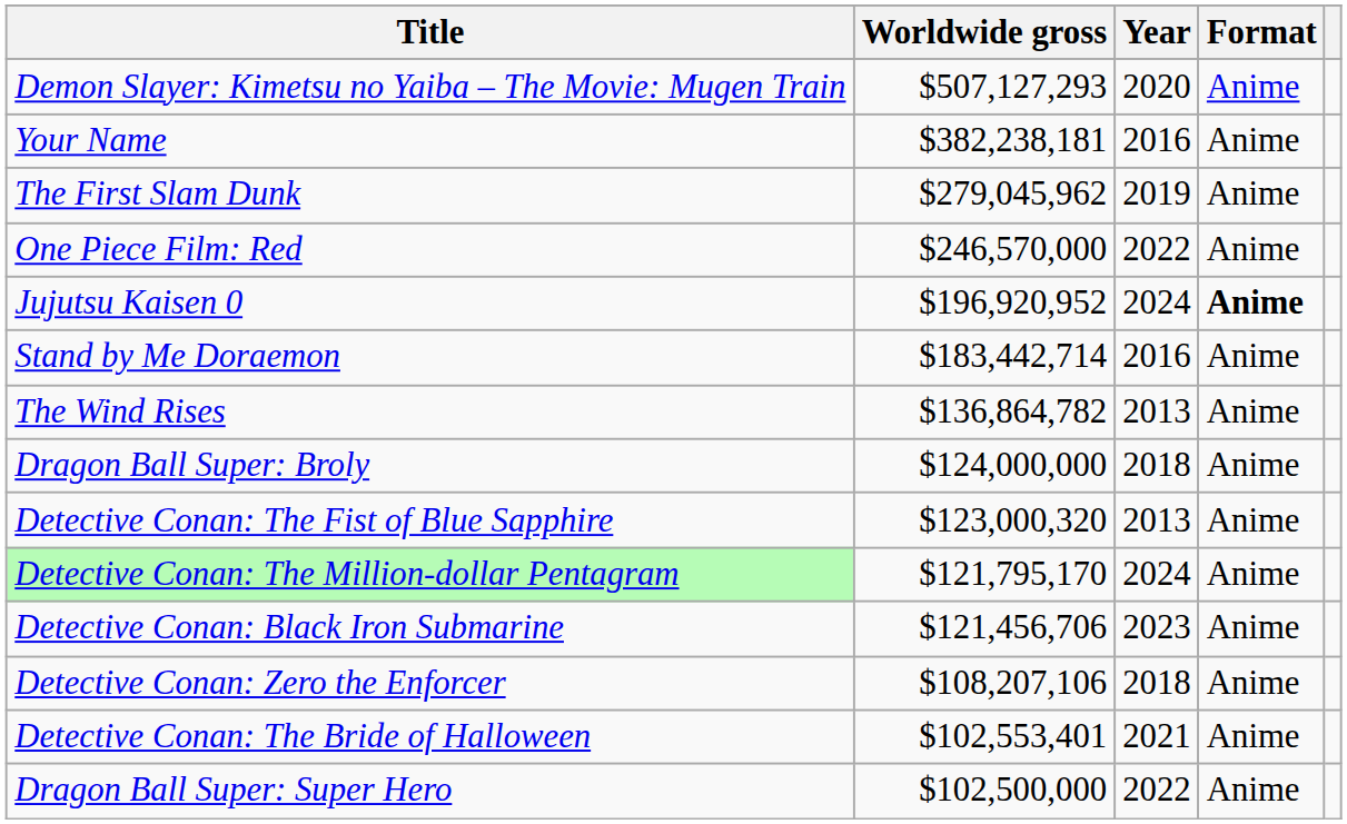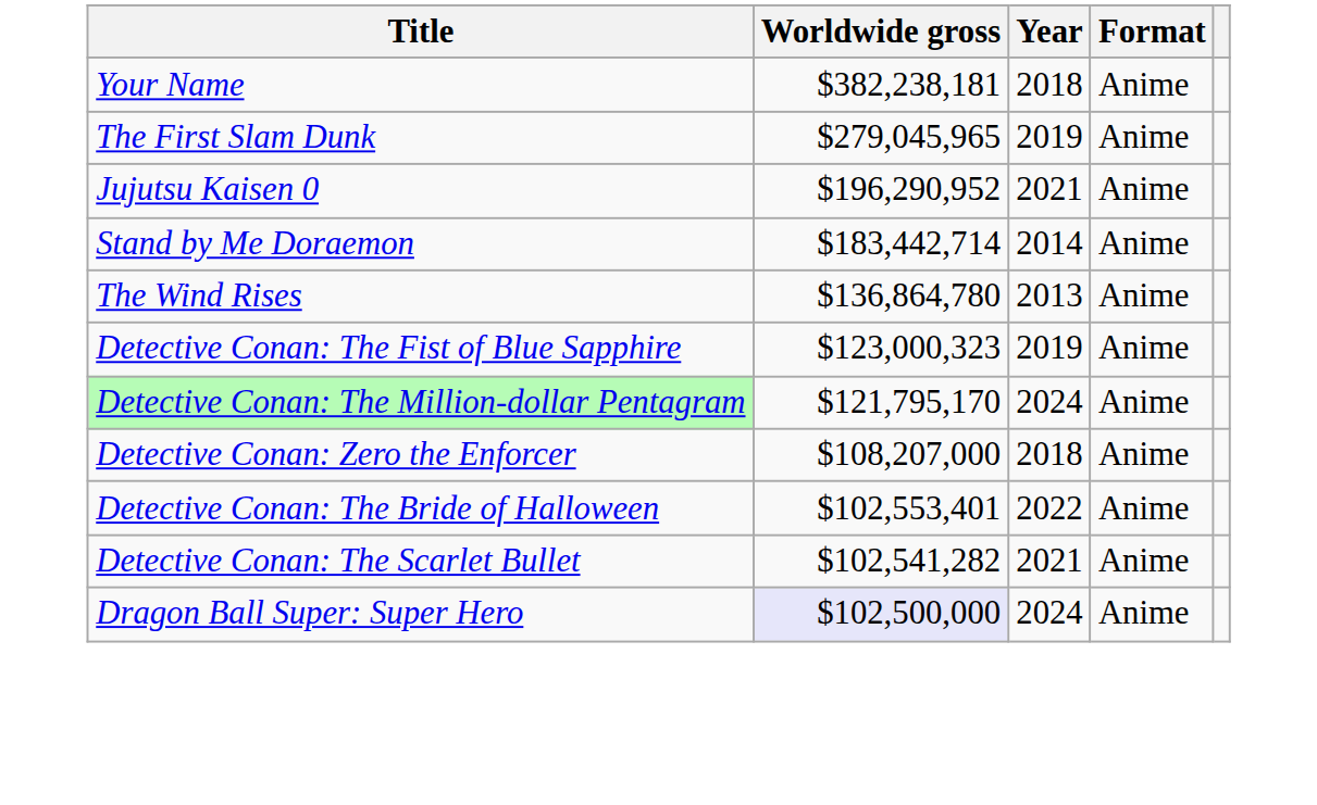 <table class="wikitable sortable plainrowheaders static-row-numbers" style="margin:auto; margin:auto">
 <tr>
 <th scope="col">Title</th>
 <th scope="col">Worldwide gross</th>
 <th scope="col">Year</th>
 <th>Format</th>
 <th scope="col" class="unsortable"></th>
 </tr>
 <tr>
-<td scope="row"><em><a href='#'>Demon Slayer: Kimetsu no Yaiba – The Movie: Mugen Train</a></em></td>
-<td align="right">$507,127,293</td>
-<td style="text-align:center;">2020</td>
-<td><a href='#'>Anime</a></td>
-<td style="text-align:center"></td>
-</tr>
-<tr>
 <td scope="row"><em><a href='#'>Your Name</a></em></td>
 <td align="right">$382,238,181</td>
-<td style="text-align:center;">2016</td>
+<td style="text-align:center;">2018</td>
 <td>Anime</td>
 <td style="text-align:center;"></td>
 </tr>
 <tr>
 <td scope="row"><em><a href='#'>The First Slam Dunk</a></em></td>
-<td align="right">$279,045,962</td>
+<td align="right">$279,045,965</td>
 <td style="text-align:center;">2019</td>
 <td>Anime</td>
 <td style="text-align:center;"></td>
 </tr>
 <tr>
-<td scope="row"><em><a href='#'>One Piece Film: Red</a></em></td>
-<td align="right">$246,570,000</td>
-<td style="text-align:center;">2022</td>
+<td scope="row"><em><a href='#'>Jujutsu Kaisen 0</a></em></td>
+<td align="right">$196,290,952</td>
+<td style="text-align:center;">2021</td>
 <td>Anime</td>
-<td style="text-align:center;"></td>
-</tr>
-<tr>
-<td scope="row"><em><a href='#'>Jujutsu Kaisen 0</a></em></td>
-<td align="right">$196,920,952</td>
-<td style="text-align:center;">2024</td>
-<td><strong>Anime</strong></td>
 <td style="text-align:center;"></td>
 </tr>
 <tr>
 <td scope="row"><em><a href='#'>Stand by Me Doraemon</a></em></td>
 <td align="right">$183,442,714</td>
-<td style="text-align:center;">2016</td>
+<td style="text-align:center;">2014</td>
 <td>Anime</td>
 <td style="text-align:center;"></td>
 </tr>
 <tr>
 <td scope="row"><em><a href='#'>The Wind Rises</a></em></td>
-<td align="right">$136,864,782</td>
+<td align="right">$136,864,780</td>
 <td style="text-align:center;">2013</td>
 <td>Anime</td>
 <td style="text-align:center;"></td>
 </tr>
 <tr>
-<td scope="row"><em><a href='#'>Dragon Ball Super: Broly</a></em></td>
-<td align="right">$124,000,000</td>
-<td style="text-align:center;">2018</td>
-<td>Anime</td>
-<td style="text-align:center;"></td>
-</tr>
-<tr>
 <td scope="row"><em><a href='#'>Detective Conan: The Fist of Blue Sapphire</a></em></td>
-<td align="right">$123,000,320</td>
-<td style="text-align:center;">2013</td>
+<td align="right">$123,000,323</td>
+<td style="text-align:center;">2019</td>
 <td>Anime</td>
 <td style="text-align:center;"></td>
 </tr>
 <tr>
 <td scope="row" style="background:#b6fcb6;"><em><a href='#'>Detective Conan: The Million-dollar Pentagram</a></em> </td>
 <td align="right">$121,795,170</td>
 <td style="text-align:center;">2024</td>
 <td>Anime</td>
 <td style="text-align:center;"></td>
 </tr>
 <tr>
-<td scope="row"><em><a href='#'>Detective Conan: Black Iron Submarine</a></em></td>
-<td align="right">$121,456,706</td>
-<td style="text-align:center;">2023</td>
-<td>Anime</td>
-<td style="text-align:center;"></td>
-</tr>
-<tr>
 <td scope="row"><em><a href='#'>Detective Conan: Zero the Enforcer</a></em></td>
-<td align="right">$108,207,106</td>
+<td align="right">$108,207,000</td>
 <td style="text-align:center;">2018</td>
 <td>Anime</td>
 <td style="text-align:center;"></td>
 </tr>
 <tr>
 <td scope="row"><em><a href='#'>Detective Conan: The Bride of Halloween</a></em></td>
 <td align="right">$102,553,401</td>
+<td style="text-align:center;">2022</td>
+<td>Anime</td>
+<td style="text-align:center;"></td>
+</tr>
+<tr>
+<td scope="row"><em><a href='#'>Detective Conan: The Scarlet Bullet</a></em></td>
+<td align="right">$102,541,282</td>
 <td style="text-align:center;">2021</td>
 <td>Anime</td>
 <td style="text-align:center;"></td>
 </tr>
 <tr>
 <td scope="row"><em><a href='#'>Dragon Ball Super: Super Hero</a></em></td>
-<td align="right">$102,500,000</td>
-<td style="text-align:center;">2022</td>
+<td align="right" style="background: lavender;">$102,500,000</td>
+<td style="text-align:center;">2024</td>
 <td>Anime</td>
 <td style="text-align:center;"></td>
 </tr>
 </table>
